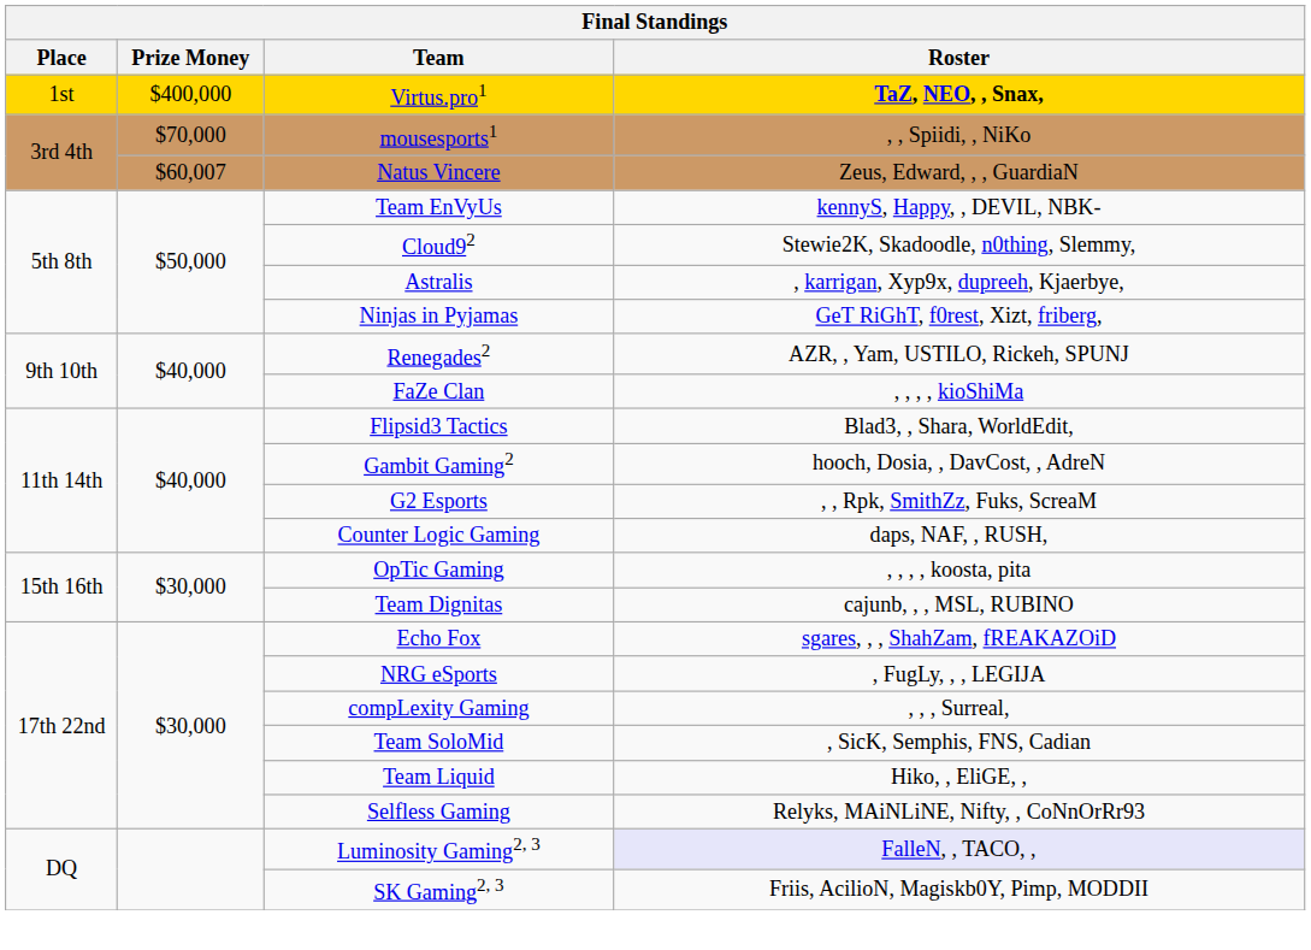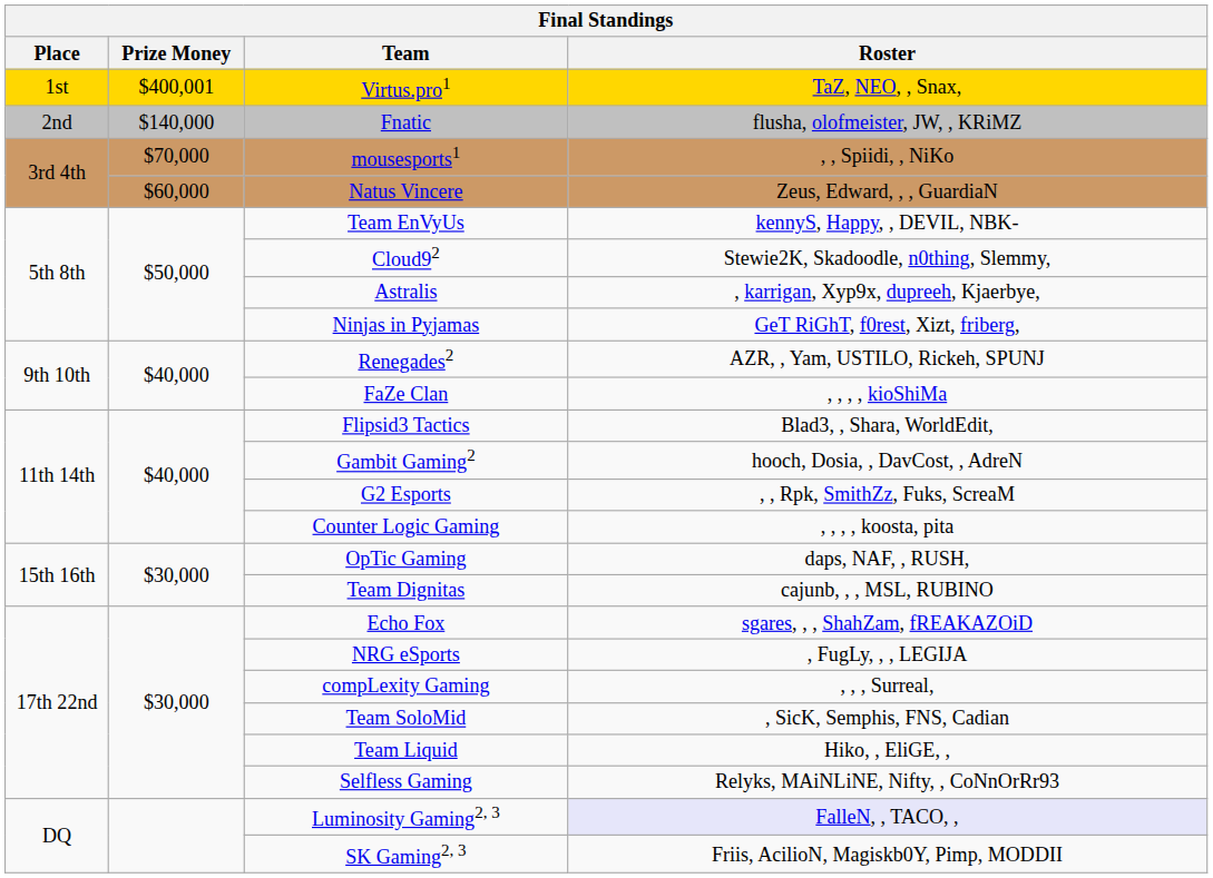 <table class="wikitable" style="text-align: center;">
 <tr>
 <th colspan=4>Final Standings</th>
 </tr>
 <tr>
 <th width="75px">Place</th>
 <th width="100">Prize Money</th>
 <th width="250px">Team</th>
 <th width="500px">Roster</th>
 </tr>
 <tr>
 <td style="text-align:center; background:gold;">1st</td>
-<td style="text-align:center; background:gold;">$400,000</td>
+<td style="text-align:center; background:gold;">$400,001</td>
 <td style="text-align:center; background:gold;"><a href='#'>Virtus.pro</a><sup>1</sup></td>
-<td style="text-align:center; background:gold;"><strong><a href='#'>TaZ</a>, <a href='#'>NEO</a>, , Snax, </strong></td>
+<td style="text-align:center; background:gold;"><a href='#'>TaZ</a>, <a href='#'>NEO</a>, , Snax, </td>
+</tr>
+<tr>
+<td style="text-align:center; background:silver;">2nd</td>
+<td style="text-align:center; background:silver;">$140,000</td>
+<td style="text-align:center; background:silver;"><a href='#'>Fnatic</a></td>
+<td style="text-align:center; background:silver;">flusha, <a href='#'>olofmeister</a>, JW, , KRiMZ</td>
 </tr>
 <tr>
 <td style="text-align:center; background:#c96;" rowspan="2">3rd  4th</td>
 <td style="text-align:center; background:#c96;">$70,000</td>
 <td style="text-align:center; background:#c96;"><a href='#'>mousesports</a><sup>1</sup></td>
 <td style="text-align:center; background:#c96;">, , Spiidi, , NiKo</td>
 </tr>
 <tr>
-<td style="text-align:center; background:#c96;">$60,007</td>
+<td style="text-align:center; background:#c96;">$60,000</td>
 <td style="text-align:center; background:#c96;"><a href='#'>Natus Vincere</a></td>
 <td style="text-align:center; background:#c96;">Zeus, Edward, , , GuardiaN</td>
 </tr>
 <tr>
 <td rowspan="4">5th  8th</td>
 <td rowspan="4">$50,000</td>
 <td><a href='#'>Team EnVyUs</a></td>
 <td><a href='#'>kennyS</a>, <a href='#'>Happy</a>, , DEVIL, NBK-</td>
 </tr>
 <tr>
 <td><a href='#'>Cloud9</a><sup>2</sup></td>
 <td>Stewie2K, Skadoodle, <a href='#'>n0thing</a>, Slemmy, </td>
 </tr>
 <tr>
 <td><a href='#'>Astralis</a></td>
 <td>, <a href='#'>karrigan</a>, Xyp9x, <a href='#'>dupreeh</a>, Kjaerbye, </td>
 </tr>
 <tr>
 <td><a href='#'>Ninjas in Pyjamas</a></td>
 <td><a href='#'>GeT RiGhT</a>, <a href='#'>f0rest</a>, Xizt, <a href='#'>friberg</a>, </td>
 </tr>
 <tr>
 <td rowspan="2">9th  10th</td>
 <td rowspan="2">$40,000</td>
 <td><a href='#'>Renegades</a><sup>2</sup></td>
 <td>AZR, , Yam, USTILO, Rickeh, SPUNJ</td>
 </tr>
 <tr>
 <td><a href='#'>FaZe Clan</a></td>
 <td>, , , , <a href='#'>kioShiMa</a></td>
 </tr>
 <tr>
 <td rowspan="4">11th  14th</td>
 <td rowspan="4">$40,000</td>
 <td><a href='#'>Flipsid3 Tactics</a></td>
 <td>Blad3, , Shara, WorldEdit, </td>
 </tr>
 <tr>
 <td><a href='#'>Gambit Gaming</a><sup>2</sup></td>
 <td>hooch, Dosia, , DavCost, , AdreN</td>
 </tr>
 <tr>
 <td><a href='#'>G2 Esports</a></td>
 <td>, , Rpk, <a href='#'>SmithZz</a>, Fuks, ScreaM</td>
 </tr>
 <tr>
 <td><a href='#'>Counter Logic Gaming</a></td>
-<td>daps, NAF, , RUSH, </td>
+<td>, , , , koosta, pita</td>
 </tr>
 <tr>
 <td rowspan="2">15th  16th</td>
 <td rowspan="2">$30,000</td>
 <td><a href='#'>OpTic Gaming</a></td>
-<td>, , , , koosta, pita</td>
+<td>daps, NAF, , RUSH, </td>
 </tr>
 <tr>
 <td><a href='#'>Team Dignitas</a></td>
 <td>cajunb, , , MSL, RUBINO</td>
 </tr>
 <tr>
 <td rowspan="6">17th  22nd</td>
 <td rowspan="6">$30,000</td>
 <td><a href='#'>Echo Fox</a></td>
 <td><a href='#'>sgares</a>, , , <a href='#'>ShahZam</a>, <a href='#'>fREAKAZOiD</a></td>
 </tr>
 <tr>
 <td><a href='#'>NRG eSports</a></td>
 <td>, FugLy, , , LEGIJA</td>
 </tr>
 <tr>
 <td><a href='#'>compLexity Gaming</a></td>
 <td>, , , Surreal, </td>
 </tr>
 <tr>
 <td><a href='#'>Team SoloMid</a></td>
 <td>, SicK, Semphis, FNS, Cadian</td>
 </tr>
 <tr>
 <td><a href='#'>Team Liquid</a></td>
 <td>Hiko, , EliGE, , </td>
 </tr>
 <tr>
 <td><a href='#'>Selfless Gaming</a></td>
 <td>Relyks, MAiNLiNE, Nifty, , CoNnOrRr93</td>
 </tr>
 <tr>
 <td rowspan="2">DQ</td>
 <td rowspan="2"></td>
 <td><a href='#'>Luminosity Gaming</a><sup>2, 3</sup></td>
 <td style="background: lavender;"><a href='#'>FalleN</a>, , TACO, , </td>
 </tr>
 <tr>
 <td><a href='#'>SK Gaming</a><sup>2, 3</sup></td>
 <td>Friis, AcilioN, Magiskb0Y, Pimp, MODDII</td>
 </tr>
 </table>
